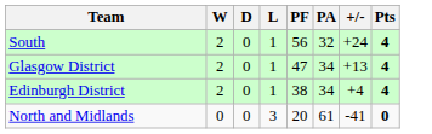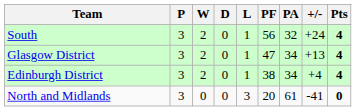 <table class="wikitable" style="text-align: center;">
 <tr>
 <th width="200">Team</th>
+<th width="20">P</th>
 <th width="20">W</th>
 <th width="20">D</th>
 <th width="20">L</th>
 <th width="20">PF</th>
 <th width="20">PA</th>
 <th width="25">+/-</th>
 <th width="20">Pts</th>
 </tr>
 <tr bgcolor="#ccffcc">
 <td align="left"><a href='#'>South</a></td>
+<td>3</td>
 <td>2</td>
 <td>0</td>
 <td>1</td>
 <td>56</td>
 <td>32</td>
 <td>+24</td>
 <td><strong>4</strong></td>
 </tr>
 <tr bgcolor="#ccffcc">
 <td align="left"><a href='#'>Glasgow District</a></td>
+<td>3</td>
 <td>2</td>
 <td>0</td>
 <td>1</td>
 <td>47</td>
 <td>34</td>
 <td>+13</td>
 <td><strong>4</strong></td>
 </tr>
 <tr bgcolor="#ccffcc">
 <td align="left"><a href='#'>Edinburgh District</a></td>
+<td>3</td>
 <td>2</td>
 <td>0</td>
 <td>1</td>
 <td>38</td>
 <td>34</td>
 <td>+4</td>
 <td><strong>4</strong></td>
 </tr>
 <tr>
 <td align="left"><a href='#'>North and Midlands</a></td>
+<td>3</td>
 <td>0</td>
 <td>0</td>
 <td>3</td>
 <td>20</td>
 <td>61</td>
 <td>-41</td>
 <td><strong>0</strong></td>
 </tr>
 </table>
